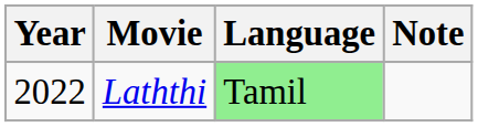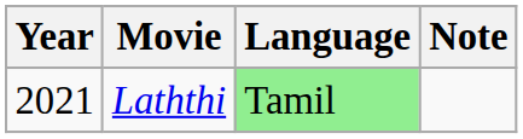 <table class="wikitable">
 <tr>
 <th>Year</th>
 <th>Movie</th>
 <th>Language</th>
 <th>Note</th>
 </tr>
 <tr>
-<td>2022</td>
+<td>2021</td>
 <td><em><a href='#'>Laththi</a></em></td>
 <td style="background: lightgreen;">Tamil</td>
 <td></td>
 </tr>
 </table>
